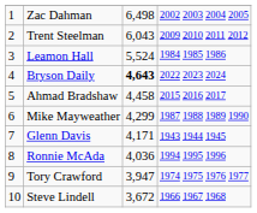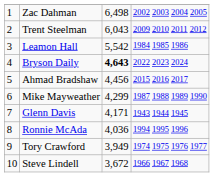 <table class="wikitable">
 <tr>
 </tr>
 <tr>
 <td>1</td>
 <td>Zac Dahman</td>
 <td><abbr>6,498</abbr></td>
 <td style="font-size:80%;"><a href='#'>2002</a> <a href='#'>2003</a> <a href='#'>2004</a> <a href='#'>2005</a></td>
 </tr>
 <tr>
 <td>2</td>
 <td>Trent Steelman</td>
 <td><abbr>6,043</abbr></td>
 <td style="font-size:80%;"><a href='#'>2009</a> <a href='#'>2010</a> <a href='#'>2011</a> <a href='#'>2012</a></td>
 </tr>
 <tr>
 <td>3</td>
 <td><a href='#'>Leamon Hall</a></td>
-<td><abbr>5,524</abbr></td>
+<td><abbr>5,542</abbr></td>
 <td style="font-size:80%;"><a href='#'>1984</a> <a href='#'>1985</a> <a href='#'>1986</a></td>
 </tr>
 <tr>
 <td>4</td>
 <td><a href='#'>Bryson Daily</a></td>
 <td><strong><abbr>4,643</abbr></strong></td>
 <td style="font-size:80%;"><a href='#'>2022</a> <a href='#'>2023</a> <a href='#'>2024</a></td>
 </tr>
 <tr>
 <td>5</td>
 <td>Ahmad Bradshaw</td>
-<td><abbr>4,458</abbr></td>
+<td><abbr>4,456</abbr></td>
 <td style="font-size:80%;"><a href='#'>2015</a> <a href='#'>2016</a> <a href='#'>2017</a></td>
 </tr>
 <tr>
 <td>6</td>
 <td>Mike Mayweather</td>
 <td><abbr>4,299</abbr></td>
 <td style="font-size:80%;"><a href='#'>1987</a> <a href='#'>1988</a> <a href='#'>1989</a> <a href='#'>1990</a></td>
 </tr>
 <tr>
 <td>7</td>
 <td><a href='#'>Glenn Davis</a></td>
 <td><abbr>4,171</abbr></td>
 <td style="font-size:80%;"><a href='#'>1943</a> <a href='#'>1944</a> <a href='#'>1945</a></td>
 </tr>
 <tr>
 <td>8</td>
 <td><a href='#'>Ronnie McAda</a></td>
 <td><abbr>4,036</abbr></td>
 <td style="font-size:80%;"><a href='#'>1994</a> <a href='#'>1995</a> <a href='#'>1996</a></td>
 </tr>
 <tr>
 <td>9</td>
 <td>Tory Crawford</td>
-<td><abbr>3,947</abbr></td>
+<td><abbr>3,949</abbr></td>
 <td style="font-size:80%;"><a href='#'>1974</a> <a href='#'>1975</a> <a href='#'>1976</a> <a href='#'>1977</a></td>
 </tr>
 <tr>
 <td>10</td>
 <td>Steve Lindell</td>
 <td><abbr>3,672</abbr></td>
 <td style="font-size:80%;"><a href='#'>1966</a> <a href='#'>1967</a> <a href='#'>1968</a></td>
 </tr>
 </table>
